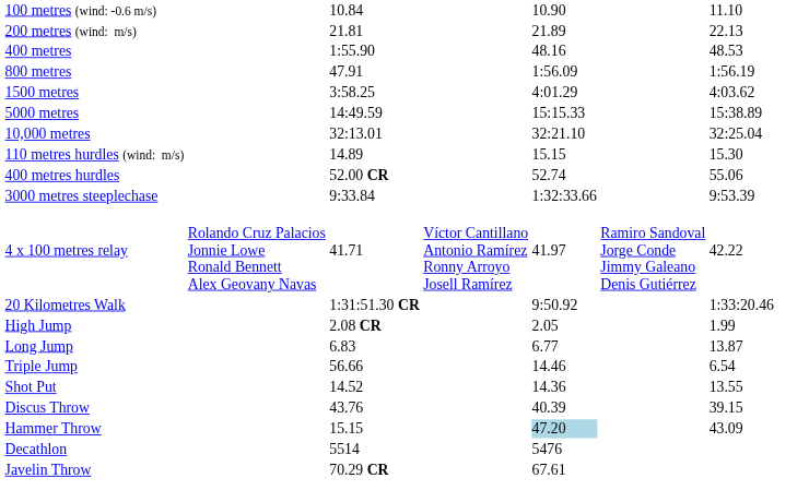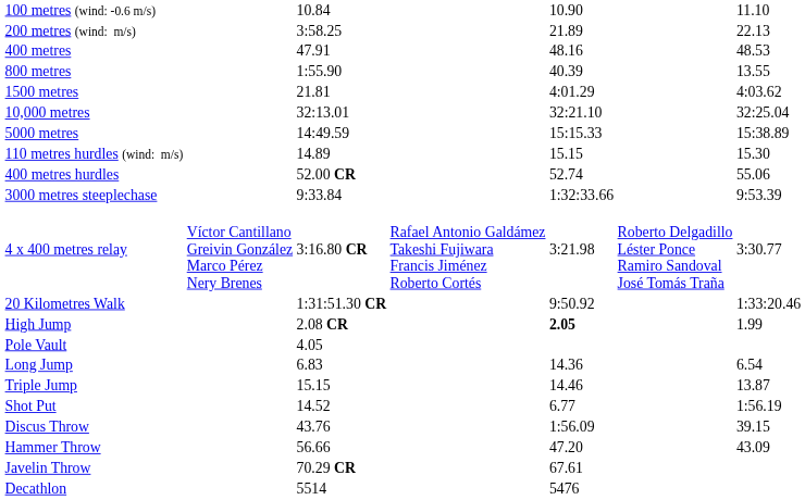 <table>
 <tr>
 <td><a href='#'>100 metres</a> <small>(wind: -0.6 m/s)</small></td>
 <td></td>
 <td>10.84</td>
 <td></td>
 <td>10.90</td>
 <td></td>
 <td>11.10</td>
 </tr>
 <tr>
 <td><a href='#'>200 metres</a> <small>(wind:  m/s)</small></td>
 <td></td>
-<td>21.81</td>
+<td>3:58.25</td>
 <td></td>
 <td>21.89</td>
 <td></td>
 <td>22.13</td>
 </tr>
 <tr>
 <td><a href='#'>400 metres</a></td>
 <td></td>
-<td>1:55.90</td>
+<td>47.91</td>
 <td></td>
 <td>48.16</td>
 <td></td>
 <td>48.53</td>
 </tr>
 <tr>
 <td><a href='#'>800 metres</a></td>
 <td></td>
-<td>47.91</td>
+<td>1:55.90</td>
 <td></td>
-<td>1:56.09</td>
+<td>40.39</td>
 <td></td>
-<td>1:56.19</td>
+<td>13.55</td>
 </tr>
 <tr>
 <td><a href='#'>1500 metres</a></td>
 <td></td>
-<td>3:58.25</td>
+<td>21.81</td>
 <td></td>
 <td>4:01.29</td>
 <td></td>
 <td>4:03.62</td>
+</tr>
+<tr>
+<td><a href='#'>10,000 metres</a></td>
+<td></td>
+<td>32:13.01</td>
+<td></td>
+<td>32:21.10</td>
+<td></td>
+<td>32:25.04</td>
 </tr>
 <tr>
 <td><a href='#'>5000 metres</a></td>
 <td></td>
 <td>14:49.59</td>
 <td></td>
 <td>15:15.33</td>
 <td></td>
 <td>15:38.89</td>
-</tr>
-<tr>
-<td><a href='#'>10,000 metres</a></td>
-<td></td>
-<td>32:13.01</td>
-<td></td>
-<td>32:21.10</td>
-<td></td>
-<td>32:25.04</td>
 </tr>
 <tr>
 <td><a href='#'>110 metres hurdles</a> <small>(wind:  m/s)</small></td>
 <td></td>
 <td>14.89</td>
 <td></td>
 <td>15.15</td>
 <td></td>
 <td>15.30</td>
 </tr>
 <tr>
 <td><a href='#'>400 metres hurdles</a></td>
 <td></td>
 <td>52.00 <strong>CR</strong></td>
 <td></td>
 <td>52.74</td>
 <td></td>
 <td>55.06</td>
 </tr>
 <tr>
 <td><a href='#'>3000 metres steeplechase</a></td>
 <td></td>
 <td>9:33.84</td>
 <td></td>
 <td>1:32:33.66</td>
 <td></td>
 <td>9:53.39</td>
 </tr>
 <tr>
-<td><a href='#'>4 x 100 metres relay</a></td>
-<td> <br> <a href='#'>Rolando Cruz Palacios</a> <br> <a href='#'>Jonnie Lowe</a> <br> <a href='#'>Ronald Bennett</a> <br> <a href='#'>Alex Geovany Navas</a></td>
-<td>41.71</td>
-<td> <br> <a href='#'>Víctor Cantillano</a> <br> <a href='#'>Antonio Ramírez</a> <br> <a href='#'>Ronny Arroyo</a> <br> <a href='#'>Josell Ramírez</a></td>
-<td>41.97</td>
-<td> <br> <a href='#'>Ramiro Sandoval</a> <br> <a href='#'>Jorge Conde</a> <br> <a href='#'>Jimmy Galeano</a> <br> <a href='#'>Denis Gutiérrez</a></td>
-<td>42.22</td>
+<td><a href='#'>4 x 400 metres relay</a></td>
+<td> <br> <a href='#'>Víctor Cantillano</a> <br> <a href='#'>Greivin González</a> <br> <a href='#'>Marco Pérez</a> <br> <a href='#'>Nery Brenes</a></td>
+<td>3:16.80 <strong>CR</strong></td>
+<td> <br> <a href='#'>Rafael Antonio Galdámez</a> <br> <a href='#'>Takeshi Fujiwara</a> <br> <a href='#'>Francis Jiménez</a> <br> <a href='#'>Roberto Cortés</a></td>
+<td>3:21.98</td>
+<td> <br> <a href='#'>Roberto Delgadillo</a> <br> <a href='#'>Léster Ponce</a> <br> <a href='#'>Ramiro Sandoval</a> <br> <a href='#'>José Tomás Traña</a></td>
+<td>3:30.77</td>
 </tr>
 <tr>
 <td><a href='#'>20 Kilometres Walk</a></td>
 <td></td>
 <td>1:31:51.30 <strong>CR</strong></td>
 <td></td>
 <td>9:50.92</td>
 <td></td>
 <td>1:33:20.46</td>
 </tr>
 <tr>
 <td><a href='#'>High Jump</a></td>
 <td></td>
 <td>2.08 <strong>CR</strong></td>
 <td></td>
-<td>2.05</td>
+<td><strong>2.05</strong></td>
 <td></td>
 <td>1.99</td>
+</tr>
+<tr>
+<td><a href='#'>Pole Vault</a></td>
+<td></td>
+<td>4.05</td>
+<td></td>
+<td></td>
+<td></td>
+<td></td>
 </tr>
 <tr>
 <td><a href='#'>Long Jump</a></td>
 <td></td>
 <td>6.83</td>
 <td></td>
-<td>6.77</td>
+<td>14.36</td>
 <td></td>
-<td>13.87</td>
+<td>6.54</td>
 </tr>
 <tr>
 <td><a href='#'>Triple Jump</a></td>
 <td></td>
-<td>56.66</td>
+<td>15.15</td>
 <td></td>
 <td>14.46</td>
 <td></td>
-<td>6.54</td>
+<td>13.87</td>
 </tr>
 <tr>
 <td><a href='#'>Shot Put</a></td>
 <td></td>
 <td>14.52</td>
 <td></td>
-<td>14.36</td>
+<td>6.77</td>
 <td></td>
-<td>13.55</td>
+<td>1:56.19</td>
 </tr>
 <tr>
 <td><a href='#'>Discus Throw</a></td>
 <td></td>
 <td>43.76</td>
 <td></td>
-<td>40.39</td>
+<td>1:56.09</td>
 <td></td>
 <td>39.15</td>
 </tr>
 <tr>
 <td><a href='#'>Hammer Throw</a></td>
 <td></td>
-<td>15.15</td>
+<td>56.66</td>
 <td></td>
-<td style="background: lightblue;">47.20</td>
+<td>47.20</td>
 <td></td>
 <td>43.09</td>
+</tr>
+<tr>
+<td><a href='#'>Javelin Throw</a></td>
+<td></td>
+<td>70.29 <strong>CR</strong></td>
+<td></td>
+<td>67.61</td>
+<td></td>
+<td></td>
 </tr>
 <tr>
 <td><a href='#'>Decathlon</a></td>
 <td></td>
 <td>5514</td>
 <td></td>
 <td>5476</td>
 <td></td>
 <td></td>
 </tr>
-<tr>
-<td><a href='#'>Javelin Throw</a></td>
-<td></td>
-<td>70.29 <strong>CR</strong></td>
-<td></td>
-<td>67.61</td>
-<td></td>
-<td></td>
-</tr>
 </table>
